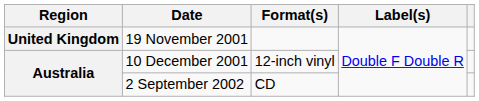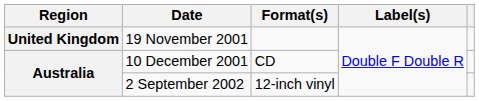 <table class="wikitable plainrowheaders">
 <tr>
 <th scope="col">Region</th>
 <th scope="col">Date</th>
 <th scope="col">Format(s)</th>
 <th scope="col">Label(s)</th>
 <th scope="col"></th>
 </tr>
 <tr>
 <th scope="row">United Kingdom</th>
 <td>19 November 2001</td>
 <td></td>
 <td rowspan="3"><a href='#'>Double F Double R</a></td>
 <td></td>
 </tr>
 <tr>
 <th scope="row" rowspan="2">Australia</th>
 <td>10 December 2001</td>
-<td>12-inch vinyl</td>
+<td>CD</td>
 <td></td>
 </tr>
 <tr>
 <td>2 September 2002</td>
-<td>CD</td>
+<td>12-inch vinyl</td>
 <td></td>
 </tr>
 </table>
